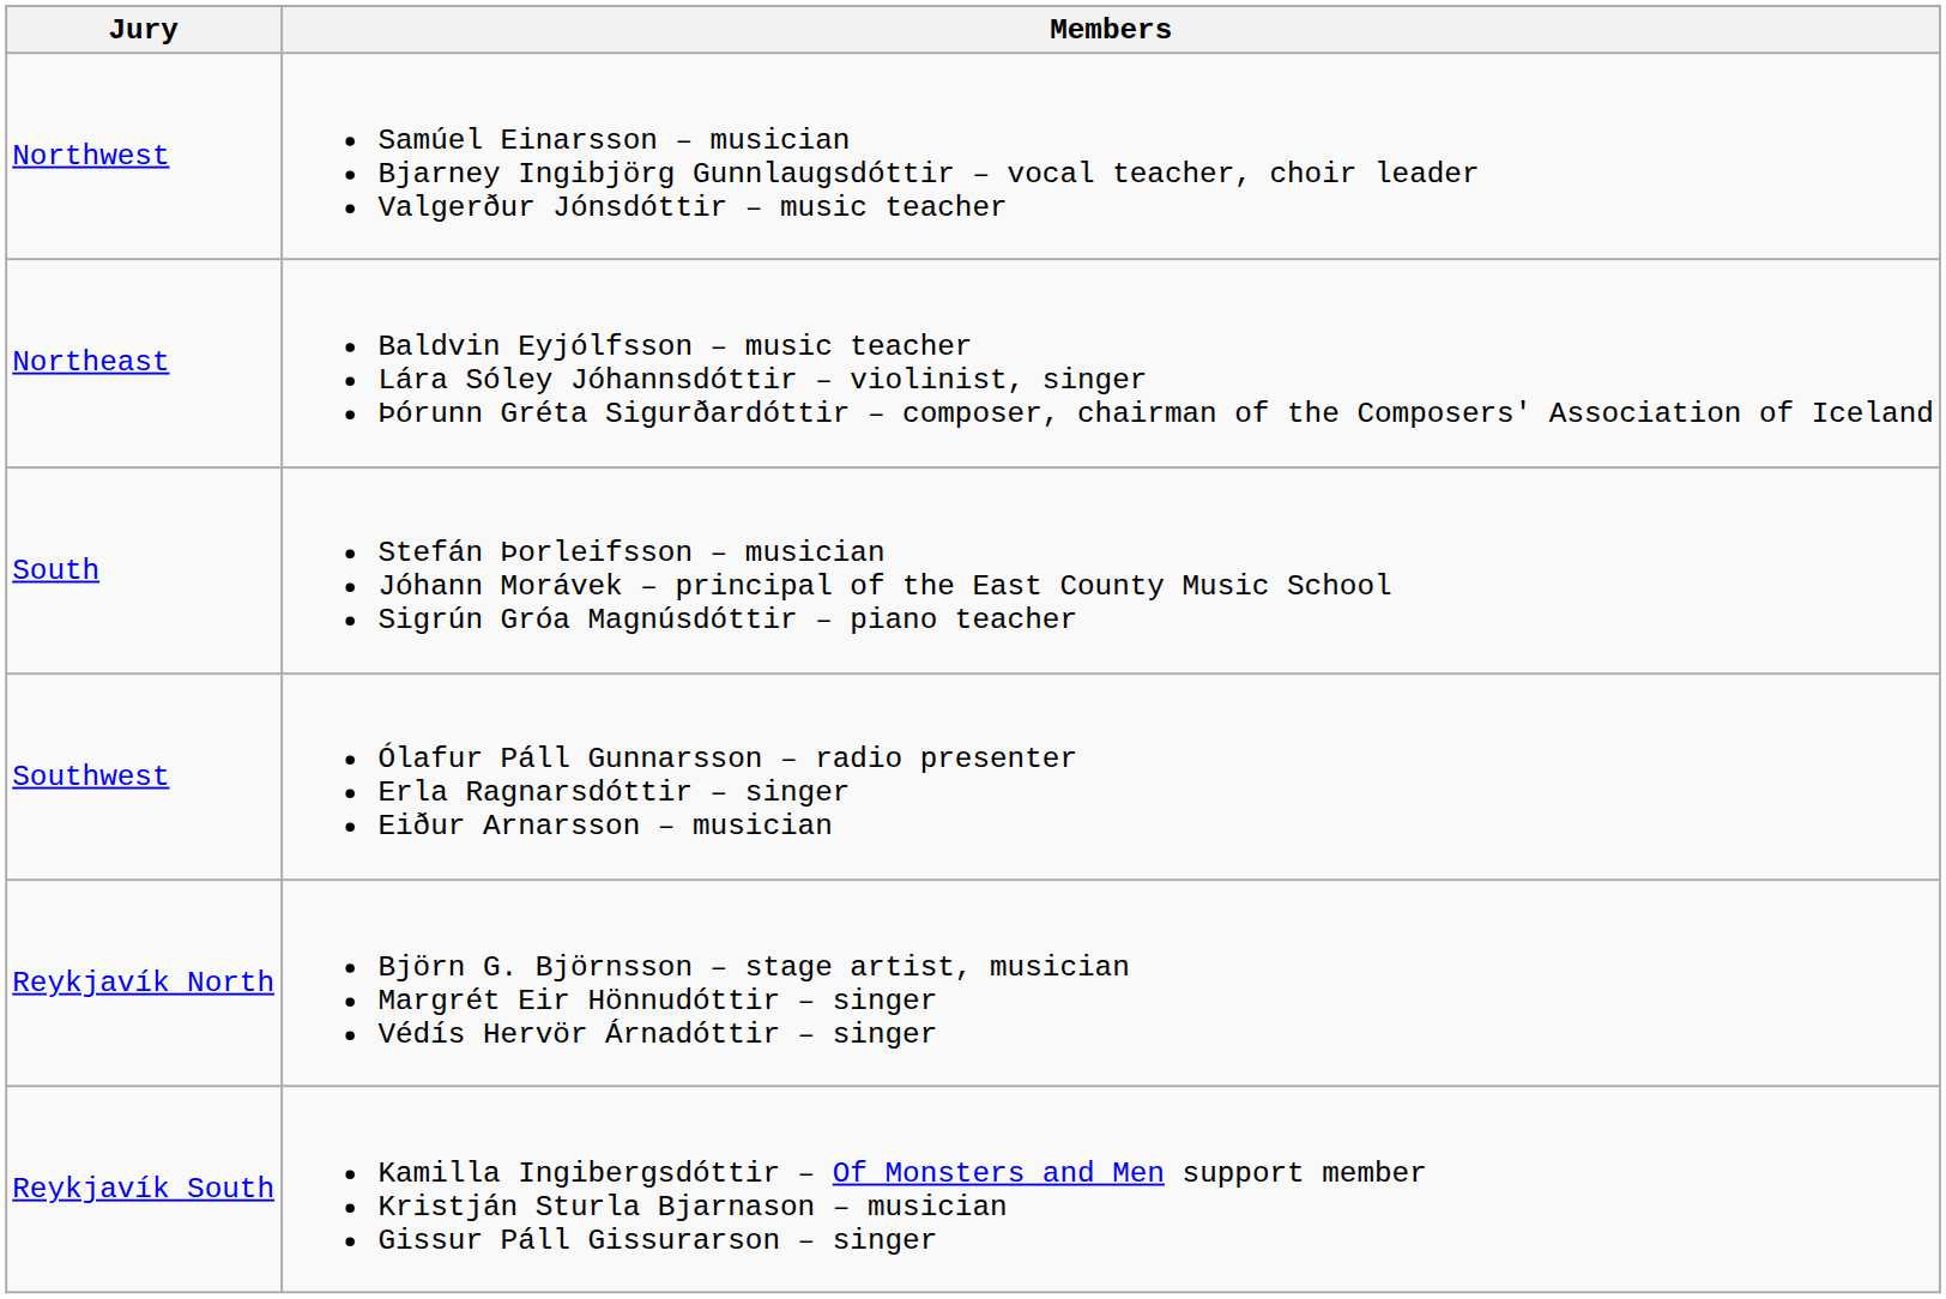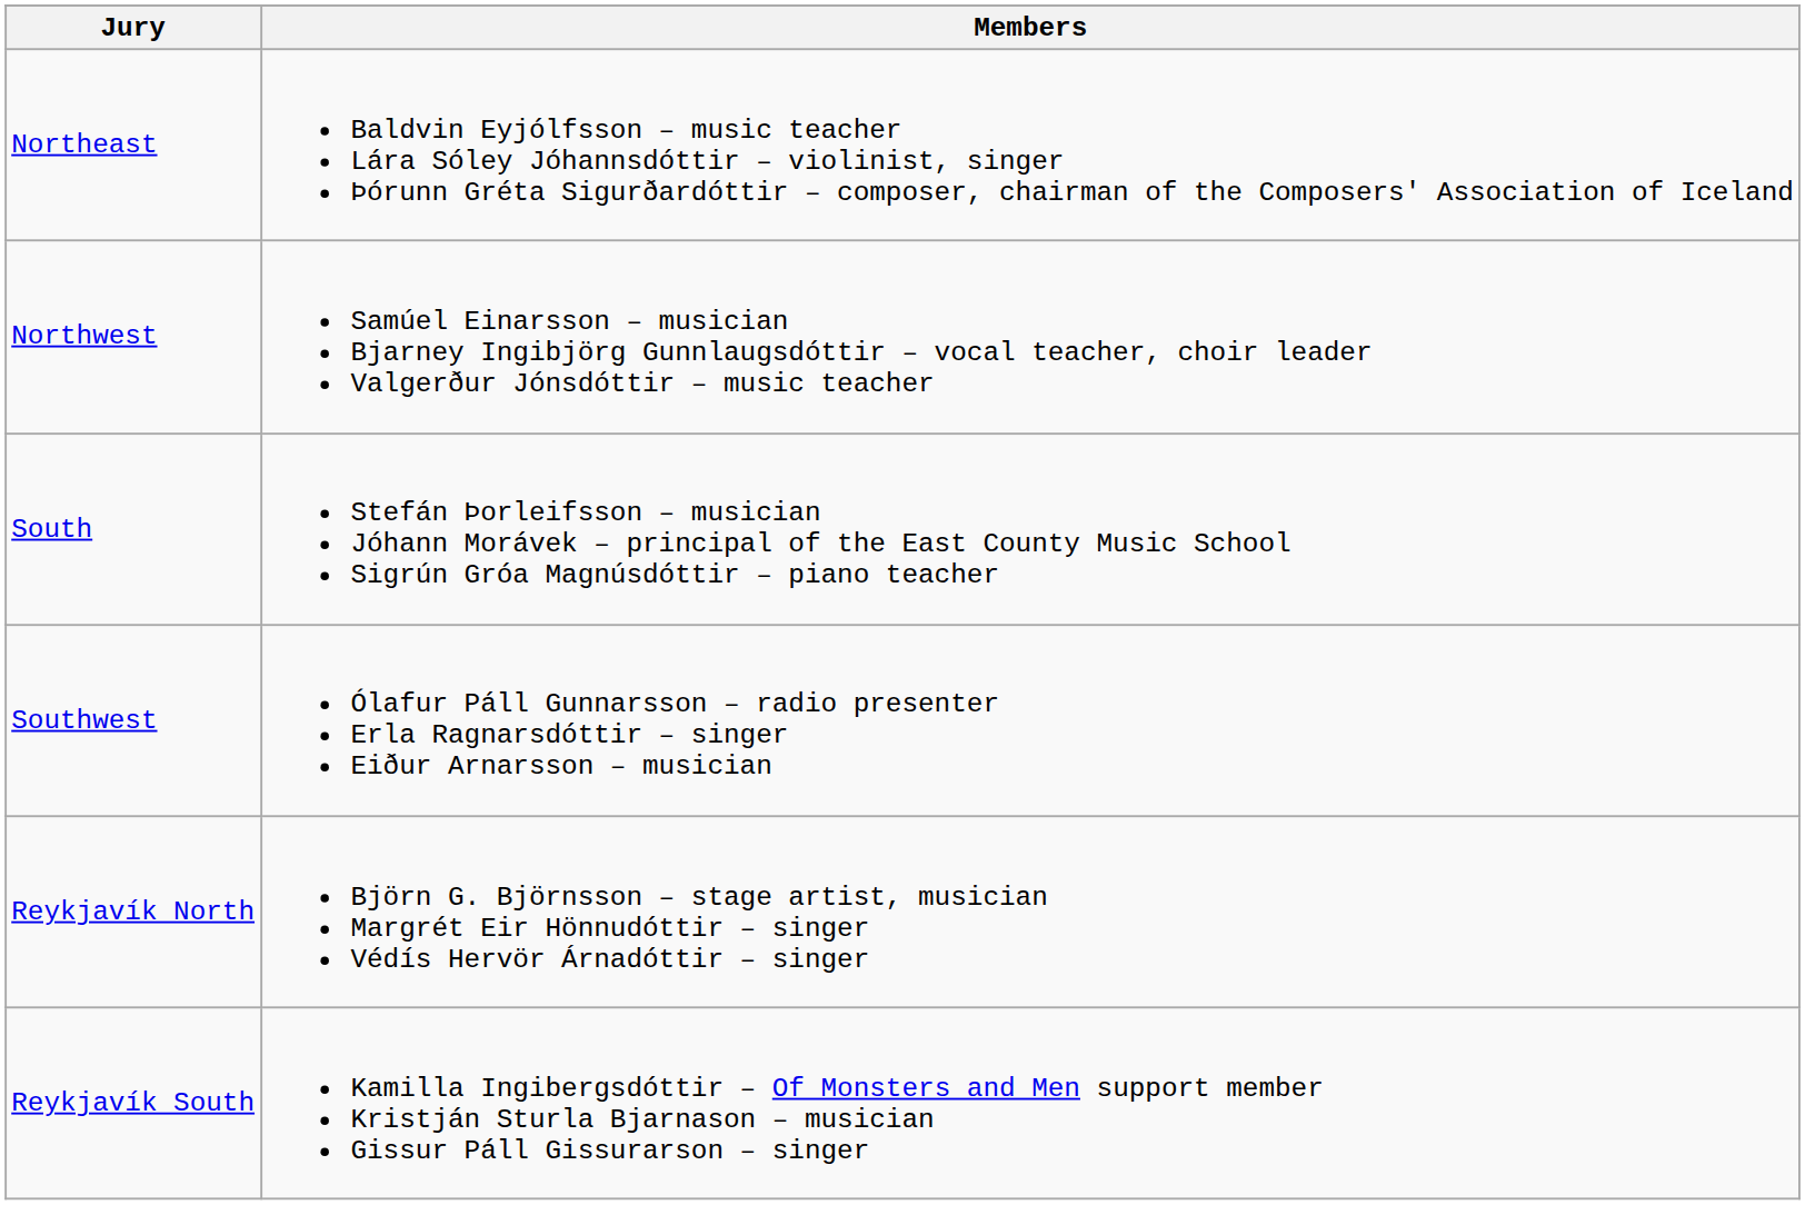 <table class="wikitable collapsible" style="margin: 1em auto 1em auto">
 <tr>
 </tr>
 <tr>
 <th>Jury</th>
 <th>Members</th>
 </tr>
 <tr>
+<td><a href='#'>Northeast</a></td>
+<td><br><ul><li>Baldvin Eyjólfsson – music teacher</li><li>Lára Sóley Jóhannsdóttir – violinist, singer</li><li>Þórunn Gréta Sigurðardóttir – composer, chairman of the Composers' Association of Iceland</li></ul></td>
+</tr>
+<tr>
 <td><a href='#'>Northwest</a></td>
 <td><br><ul><li>Samúel Einarsson – musician</li><li>Bjarney Ingibjörg Gunnlaugsdóttir – vocal teacher, choir leader</li><li>Valgerður Jónsdóttir – music teacher</li></ul></td>
-</tr>
-<tr>
-<td><a href='#'>Northeast</a></td>
-<td><br><ul><li>Baldvin Eyjólfsson – music teacher</li><li>Lára Sóley Jóhannsdóttir – violinist, singer</li><li>Þórunn Gréta Sigurðardóttir – composer, chairman of the Composers' Association of Iceland</li></ul></td>
 </tr>
 <tr>
 <td><a href='#'>South</a></td>
 <td><br><ul><li>Stefán Þorleifsson – musician</li><li>Jóhann Morávek – principal of the East County Music School</li><li>Sigrún Gróa Magnúsdóttir – piano teacher</li></ul></td>
 </tr>
 <tr>
 <td><a href='#'>Southwest</a></td>
 <td><br><ul><li>Ólafur Páll Gunnarsson – radio presenter</li><li>Erla Ragnarsdóttir – singer</li><li>Eiður Arnarsson – musician</li></ul></td>
 </tr>
 <tr>
 <td><a href='#'>Reykjavík North</a></td>
 <td><br><ul><li>Björn G. Björnsson – stage artist, musician</li><li>Margrét Eir Hönnudóttir – singer</li><li>Védís Hervör Árnadóttir – singer</li></ul></td>
 </tr>
 <tr>
 <td><a href='#'>Reykjavík South</a></td>
 <td><br><ul><li>Kamilla Ingibergsdóttir – <a href='#'>Of Monsters and Men</a> support member</li><li>Kristján Sturla Bjarnason – musician</li><li>Gissur Páll Gissurarson – singer</li></ul></td>
 </tr>
 </table>
